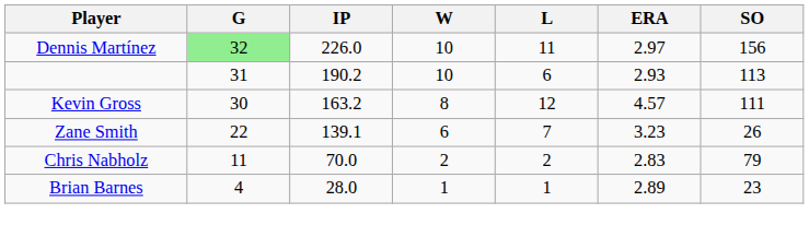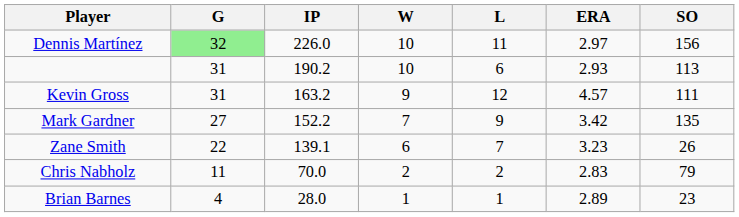 <table class="wikitable sortable">
 <tr>
 <th bgcolor="#DDDDFF" width="16%">Player</th>
 <th bgcolor="#DDDDFF" width="9%">G</th>
 <th bgcolor="#DDDDFF" width="9%">IP</th>
 <th bgcolor="#DDDDFF" width="9%">W</th>
 <th bgcolor="#DDDDFF" width="9%">L</th>
 <th bgcolor="#DDDDFF" width="9%">ERA</th>
 <th bgcolor="#DDDDFF" width="9%">SO</th>
 </tr>
 <tr align="center">
 <td><a href='#'>Dennis Martínez</a></td>
 <td style="background: lightgreen;">32</td>
 <td>226.0</td>
 <td>10</td>
 <td>11</td>
 <td>2.97</td>
 <td>156</td>
 </tr>
 <tr align="center">
 <td></td>
 <td>31</td>
 <td>190.2</td>
 <td>10</td>
 <td>6</td>
 <td>2.93</td>
 <td>113</td>
 </tr>
 <tr align="center">
 <td><a href='#'>Kevin Gross</a></td>
-<td>30</td>
+<td>31</td>
 <td>163.2</td>
-<td>8</td>
+<td>9</td>
 <td>12</td>
 <td>4.57</td>
 <td>111</td>
+</tr>
+<tr align="center">
+<td><a href='#'>Mark Gardner</a></td>
+<td>27</td>
+<td>152.2</td>
+<td>7</td>
+<td>9</td>
+<td>3.42</td>
+<td>135</td>
 </tr>
 <tr align="center">
 <td><a href='#'>Zane Smith</a></td>
 <td>22</td>
 <td>139.1</td>
 <td>6</td>
 <td>7</td>
 <td>3.23</td>
 <td>26</td>
 </tr>
 <tr align="center">
 <td><a href='#'>Chris Nabholz</a></td>
 <td>11</td>
 <td>70.0</td>
 <td>2</td>
 <td>2</td>
 <td>2.83</td>
 <td>79</td>
 </tr>
 <tr align="center">
 <td><a href='#'>Brian Barnes</a></td>
 <td>4</td>
 <td>28.0</td>
 <td>1</td>
 <td>1</td>
 <td>2.89</td>
 <td>23</td>
 </tr>
 </table>
